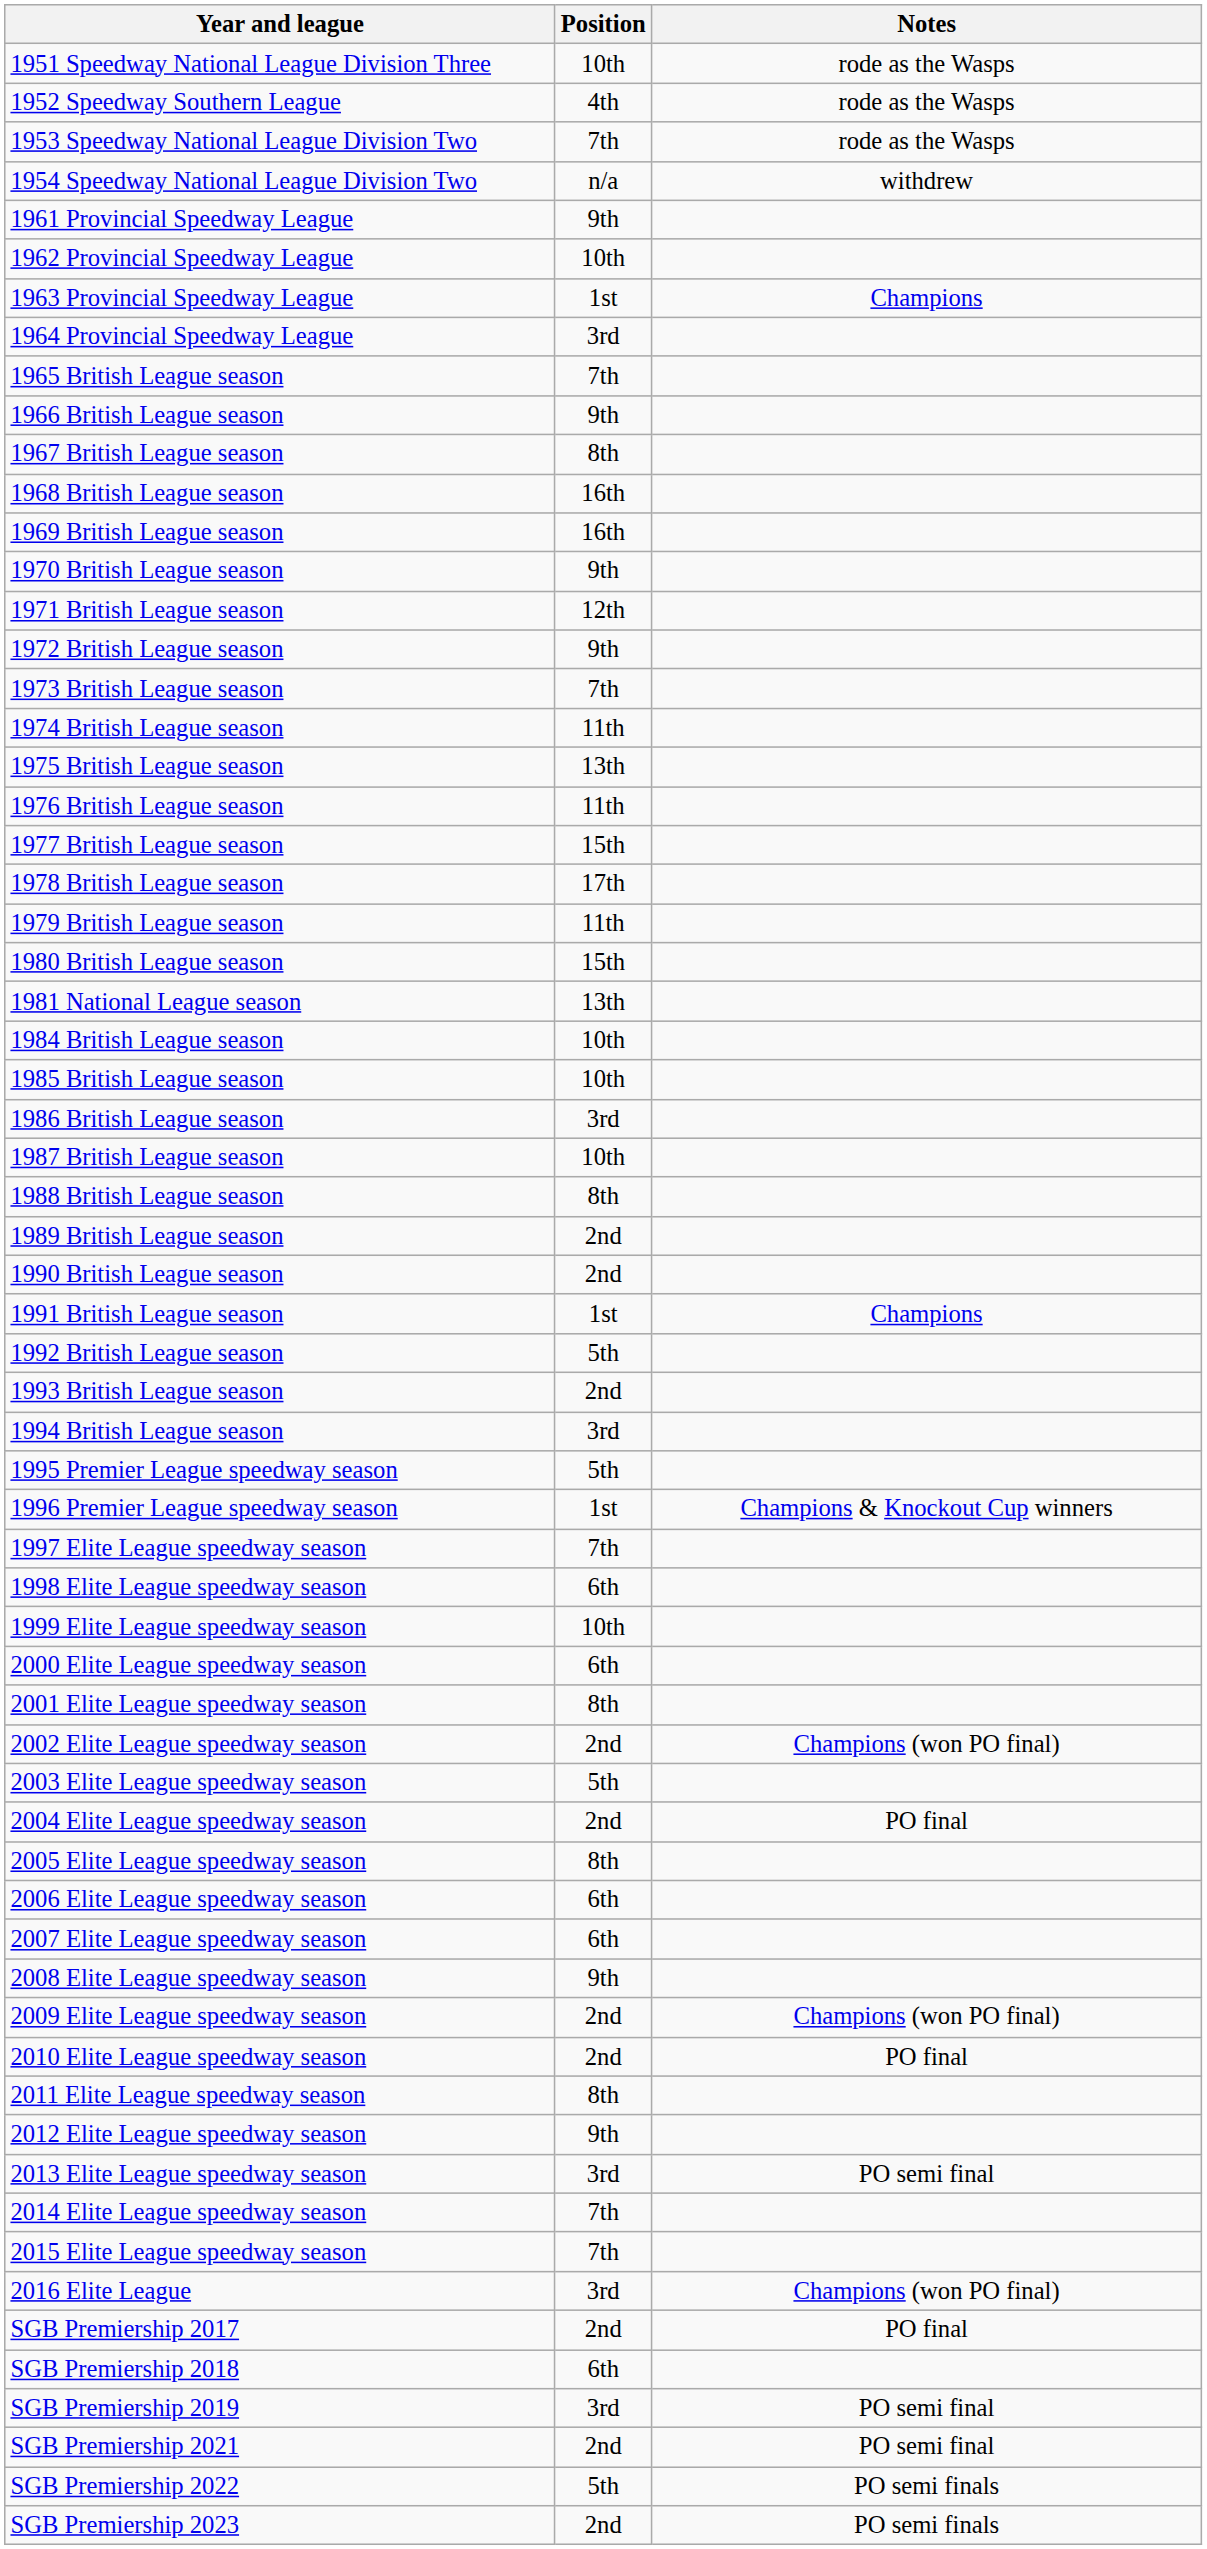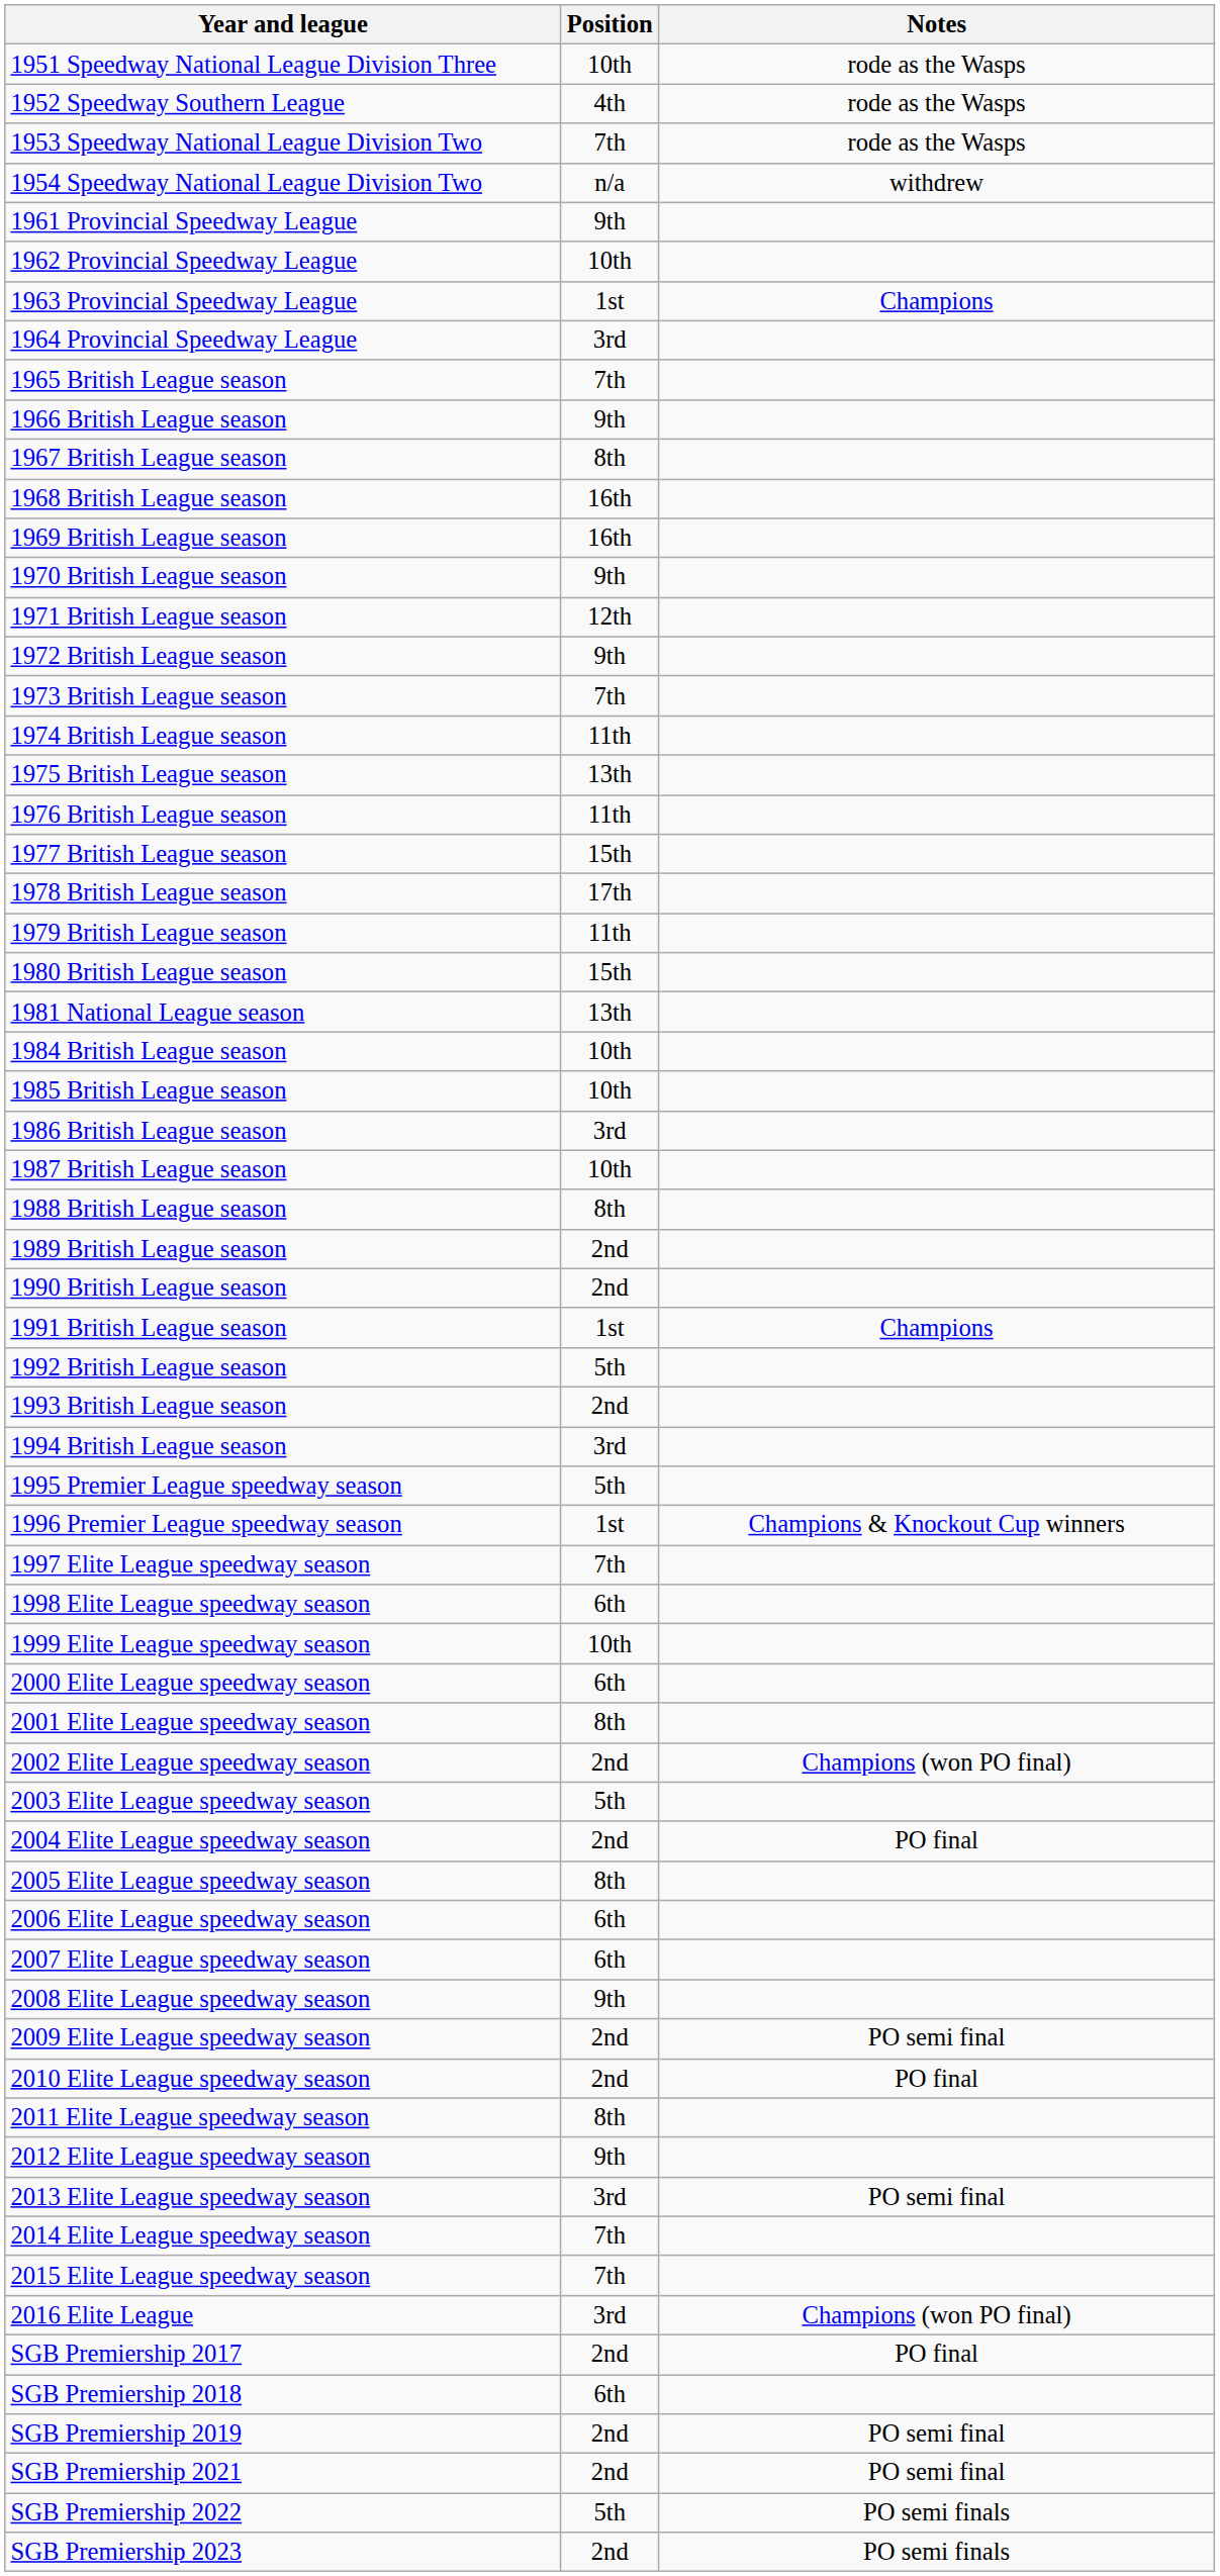 <table class="wikitable">
 <tr>
 <th width=350>Year and league</th>
 <th width=50>Position</th>
 <th width=350>Notes</th>
 </tr>
 <tr align=center>
 <td align="left"><a href='#'>1951 Speedway National League Division Three</a></td>
 <td>10th</td>
 <td>rode as the Wasps</td>
 </tr>
 <tr align=center>
 <td align="left"><a href='#'>1952 Speedway Southern League</a></td>
 <td>4th</td>
 <td>rode as the Wasps</td>
 </tr>
 <tr align=center>
 <td align="left"><a href='#'>1953 Speedway National League Division Two</a></td>
 <td>7th</td>
 <td>rode as the Wasps</td>
 </tr>
 <tr align=center>
 <td align="left"><a href='#'>1954 Speedway National League Division Two</a></td>
 <td>n/a</td>
 <td>withdrew</td>
 </tr>
 <tr align=center>
 <td align="left"><a href='#'>1961 Provincial Speedway League</a></td>
 <td>9th</td>
 <td></td>
 </tr>
 <tr align=center>
 <td align="left"><a href='#'>1962 Provincial Speedway League</a></td>
 <td>10th</td>
 <td></td>
 </tr>
 <tr align=center>
 <td align="left"><a href='#'>1963 Provincial Speedway League</a></td>
 <td>1st</td>
 <td><a href='#'>Champions</a></td>
 </tr>
 <tr align=center>
 <td align="left"><a href='#'>1964 Provincial Speedway League</a></td>
 <td>3rd</td>
 <td></td>
 </tr>
 <tr align=center>
 <td align="left"><a href='#'>1965 British League season</a></td>
 <td>7th</td>
 <td></td>
 </tr>
 <tr align=center>
 <td align="left"><a href='#'>1966 British League season</a></td>
 <td>9th</td>
 <td></td>
 </tr>
 <tr align=center>
 <td align="left"><a href='#'>1967 British League season</a></td>
 <td>8th</td>
 <td></td>
 </tr>
 <tr align=center>
 <td align="left"><a href='#'>1968 British League season</a></td>
 <td>16th</td>
 <td></td>
 </tr>
 <tr align=center>
 <td align="left"><a href='#'>1969 British League season</a></td>
 <td>16th</td>
 <td></td>
 </tr>
 <tr align=center>
 <td align="left"><a href='#'>1970 British League season</a></td>
 <td>9th</td>
 <td></td>
 </tr>
 <tr align=center>
 <td align="left"><a href='#'>1971 British League season</a></td>
 <td>12th</td>
 <td></td>
 </tr>
 <tr align=center>
 <td align="left"><a href='#'>1972 British League season</a></td>
 <td>9th</td>
 <td></td>
 </tr>
 <tr align=center>
 <td align="left"><a href='#'>1973 British League season</a></td>
 <td>7th</td>
 <td></td>
 </tr>
 <tr align=center>
 <td align="left"><a href='#'>1974 British League season</a></td>
 <td>11th</td>
 <td></td>
 </tr>
 <tr align=center>
 <td align="left"><a href='#'>1975 British League season</a></td>
 <td>13th</td>
 <td></td>
 </tr>
 <tr align=center>
 <td align="left"><a href='#'>1976 British League season</a></td>
 <td>11th</td>
 <td></td>
 </tr>
 <tr align=center>
 <td align="left"><a href='#'>1977 British League season</a></td>
 <td>15th</td>
 <td></td>
 </tr>
 <tr align=center>
 <td align="left"><a href='#'>1978 British League season</a></td>
 <td>17th</td>
 <td></td>
 </tr>
 <tr align=center>
 <td align="left"><a href='#'>1979 British League season</a></td>
 <td>11th</td>
 <td></td>
 </tr>
 <tr align=center>
 <td align="left"><a href='#'>1980 British League season</a></td>
 <td>15th</td>
 <td></td>
 </tr>
 <tr align=center>
 <td align="left"><a href='#'>1981 National League season</a></td>
 <td>13th</td>
 <td></td>
 </tr>
 <tr align=center>
 <td align="left"><a href='#'>1984 British League season</a></td>
 <td>10th</td>
 <td></td>
 </tr>
 <tr align=center>
 <td align="left"><a href='#'>1985 British League season</a></td>
 <td>10th</td>
 <td></td>
 </tr>
 <tr align=center>
 <td align="left"><a href='#'>1986 British League season</a></td>
 <td>3rd</td>
 <td></td>
 </tr>
 <tr align=center>
 <td align="left"><a href='#'>1987 British League season</a></td>
 <td>10th</td>
 <td></td>
 </tr>
 <tr align=center>
 <td align="left"><a href='#'>1988 British League season</a></td>
 <td>8th</td>
 <td></td>
 </tr>
 <tr align=center>
 <td align="left"><a href='#'>1989 British League season</a></td>
 <td>2nd</td>
 <td></td>
 </tr>
 <tr align=center>
 <td align="left"><a href='#'>1990 British League season</a></td>
 <td>2nd</td>
 <td></td>
 </tr>
 <tr align=center>
 <td align="left"><a href='#'>1991 British League season</a></td>
 <td>1st</td>
 <td><a href='#'>Champions</a></td>
 </tr>
 <tr align=center>
 <td align="left"><a href='#'>1992 British League season</a></td>
 <td>5th</td>
 <td></td>
 </tr>
 <tr align=center>
 <td align="left"><a href='#'>1993 British League season</a></td>
 <td>2nd</td>
 <td></td>
 </tr>
 <tr align=center>
 <td align="left"><a href='#'>1994 British League season</a></td>
 <td>3rd</td>
 <td></td>
 </tr>
 <tr align=center>
 <td align="left"><a href='#'>1995 Premier League speedway season</a></td>
 <td>5th</td>
 <td></td>
 </tr>
 <tr align=center>
 <td align="left"><a href='#'>1996 Premier League speedway season</a></td>
 <td>1st</td>
 <td><a href='#'>Champions</a> & <a href='#'>Knockout Cup</a> winners</td>
 </tr>
 <tr align=center>
 <td align="left"><a href='#'>1997 Elite League speedway season</a></td>
 <td>7th</td>
 <td></td>
 </tr>
 <tr align=center>
 <td align="left"><a href='#'>1998 Elite League speedway season</a></td>
 <td>6th</td>
 <td></td>
 </tr>
 <tr align=center>
 <td align="left"><a href='#'>1999 Elite League speedway season</a></td>
 <td>10th</td>
 <td></td>
 </tr>
 <tr align=center>
 <td align="left"><a href='#'>2000 Elite League speedway season</a></td>
 <td>6th</td>
 <td></td>
 </tr>
 <tr align=center>
 <td align="left"><a href='#'>2001 Elite League speedway season</a></td>
 <td>8th</td>
 <td></td>
 </tr>
 <tr align=center>
 <td align="left"><a href='#'>2002 Elite League speedway season</a></td>
 <td>2nd</td>
 <td><a href='#'>Champions</a> (won PO final)</td>
 </tr>
 <tr align=center>
 <td align="left"><a href='#'>2003 Elite League speedway season</a></td>
 <td>5th</td>
 <td></td>
 </tr>
 <tr align=center>
 <td align="left"><a href='#'>2004 Elite League speedway season</a></td>
 <td>2nd</td>
 <td>PO final</td>
 </tr>
 <tr align=center>
 <td align="left"><a href='#'>2005 Elite League speedway season</a></td>
 <td>8th</td>
 <td></td>
 </tr>
 <tr align=center>
 <td align="left"><a href='#'>2006 Elite League speedway season</a></td>
 <td>6th</td>
 <td></td>
 </tr>
 <tr align=center>
 <td align="left"><a href='#'>2007 Elite League speedway season</a></td>
 <td>6th</td>
 <td></td>
 </tr>
 <tr align=center>
 <td align="left"><a href='#'>2008 Elite League speedway season</a></td>
 <td>9th</td>
 <td></td>
 </tr>
 <tr align=center>
 <td align="left"><a href='#'>2009 Elite League speedway season</a></td>
 <td>2nd</td>
-<td><a href='#'>Champions</a> (won PO final)</td>
+<td>PO semi final</td>
 </tr>
 <tr align=center>
 <td align="left"><a href='#'>2010 Elite League speedway season</a></td>
 <td>2nd</td>
 <td>PO final</td>
 </tr>
 <tr align=center>
 <td align="left"><a href='#'>2011 Elite League speedway season</a></td>
 <td>8th</td>
 <td></td>
 </tr>
 <tr align=center>
 <td align="left"><a href='#'>2012 Elite League speedway season</a></td>
 <td>9th</td>
 <td></td>
 </tr>
 <tr align=center>
 <td align="left"><a href='#'>2013 Elite League speedway season</a></td>
 <td>3rd</td>
 <td>PO semi final</td>
 </tr>
 <tr align=center>
 <td align="left"><a href='#'>2014 Elite League speedway season</a></td>
 <td>7th</td>
 <td></td>
 </tr>
 <tr align=center>
 <td align="left"><a href='#'>2015 Elite League speedway season</a></td>
 <td>7th</td>
 <td></td>
 </tr>
 <tr align=center>
 <td align="left"><a href='#'>2016 Elite League</a></td>
 <td>3rd</td>
 <td><a href='#'>Champions</a> (won PO final)</td>
 </tr>
 <tr align=center>
 <td align="left"><a href='#'>SGB Premiership 2017</a></td>
 <td>2nd</td>
 <td>PO final</td>
 </tr>
 <tr align=center>
 <td align="left"><a href='#'>SGB Premiership 2018</a></td>
 <td>6th</td>
 <td></td>
 </tr>
 <tr align=center>
 <td align="left"><a href='#'>SGB Premiership 2019</a></td>
-<td>3rd</td>
+<td>2nd</td>
 <td>PO semi final</td>
 </tr>
 <tr align=center>
 <td align="left"><a href='#'>SGB Premiership 2021</a></td>
 <td>2nd</td>
 <td>PO semi final</td>
 </tr>
 <tr align=center>
 <td align="left"><a href='#'>SGB Premiership 2022</a></td>
 <td>5th</td>
 <td>PO semi finals</td>
 </tr>
 <tr align=center>
 <td align="left"><a href='#'>SGB Premiership 2023</a></td>
 <td>2nd</td>
 <td>PO semi finals</td>
 </tr>
 </table>
